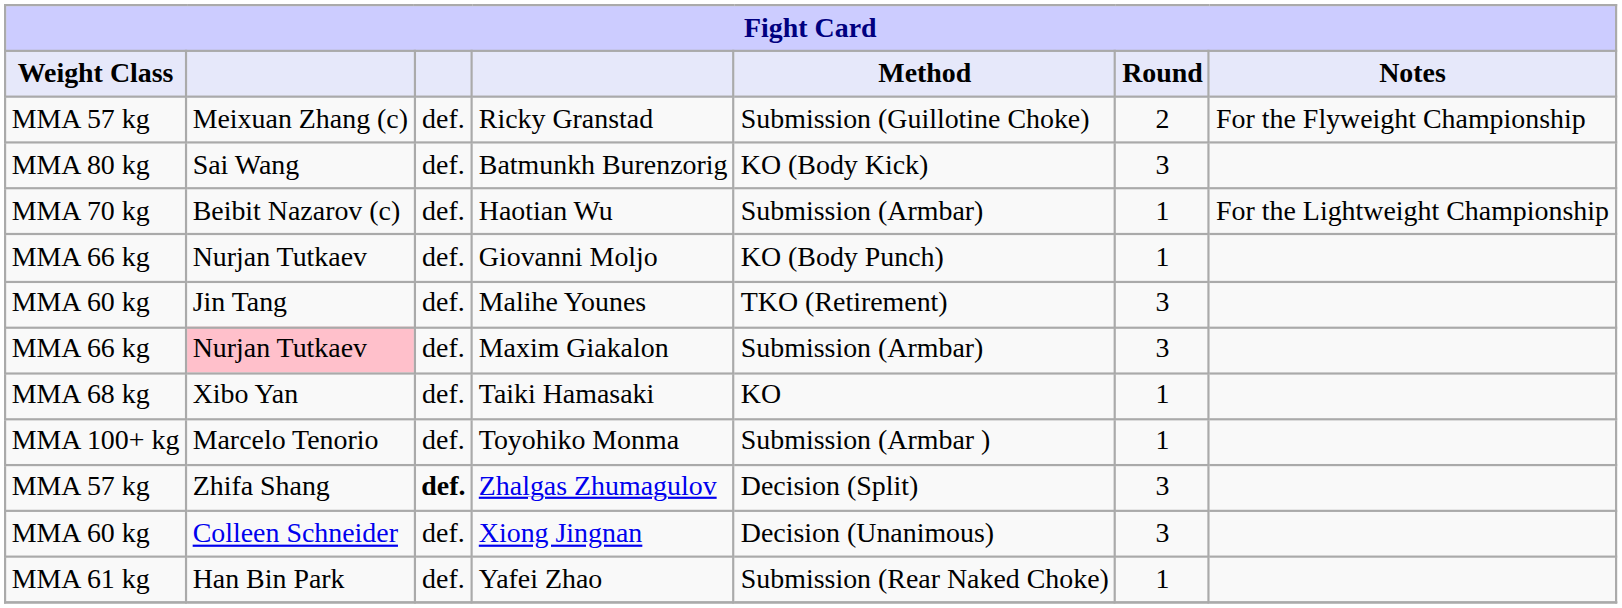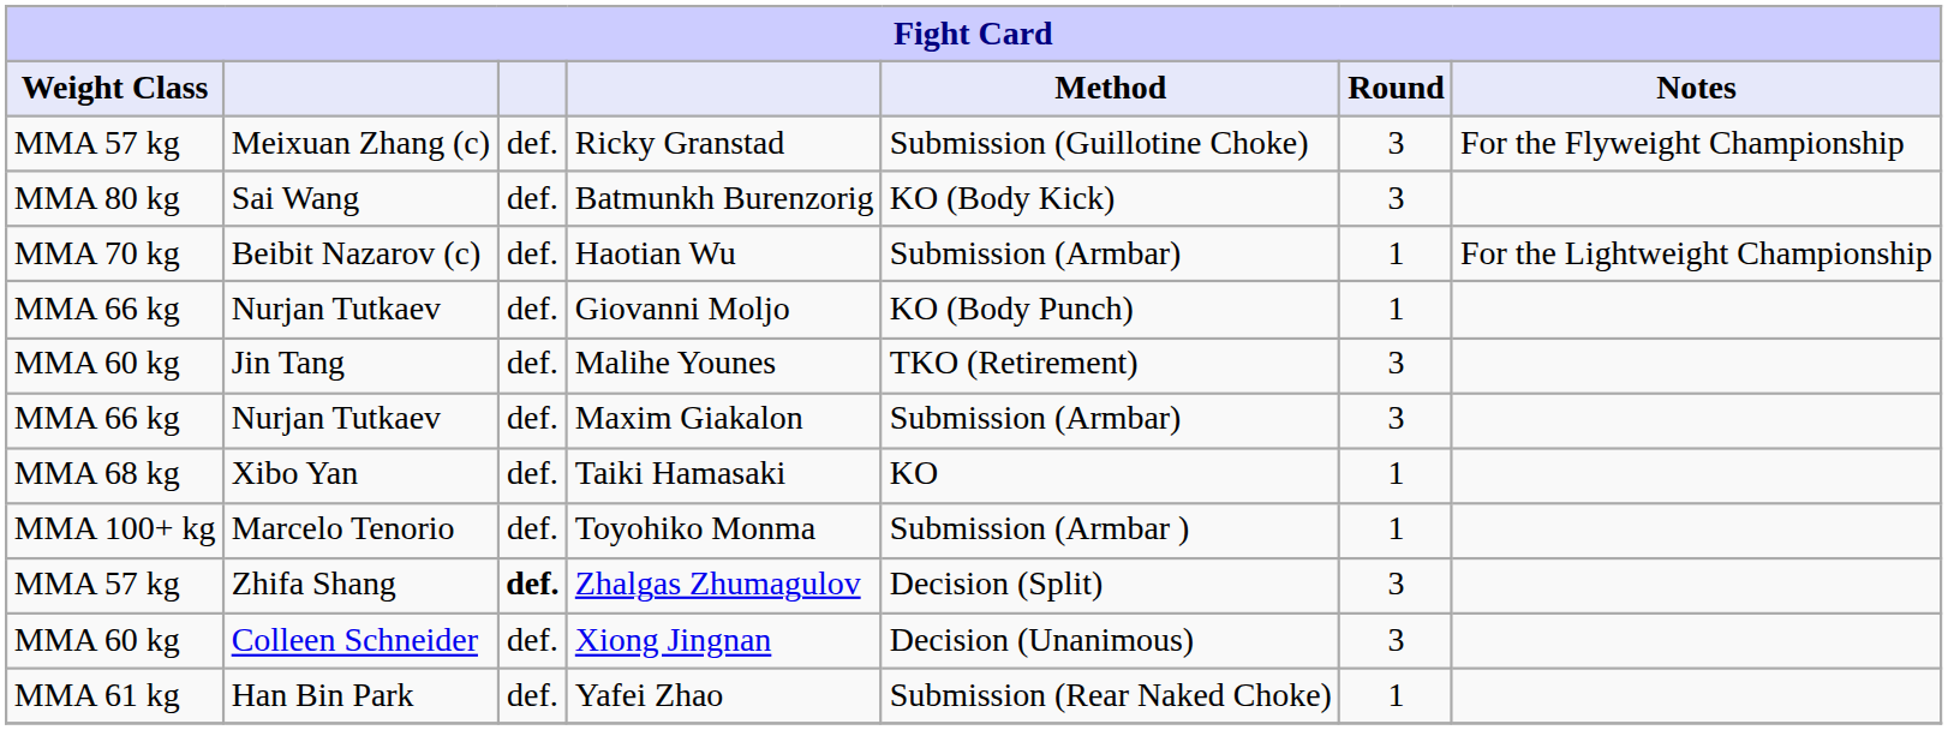 <table class="wikitable" style="font-size: 80%;">
 <tr>
 <th colspan="8" style="background-color: #ccf; color: #000080; text-align: center;"><strong>Fight Card</strong></th>
 </tr>
 <tr>
 <th colspan="1" style="background-color: #E6E8FA; color: #000000; text-align: center;">Weight Class</th>
 <th colspan="1" style="background-color: #E6E8FA; color: #000000; text-align: center;"></th>
 <th colspan="1" style="background-color: #E6E8FA; color: #000000; text-align: center;"></th>
 <th colspan="1" style="background-color: #E6E8FA; color: #000000; text-align: center;"></th>
 <th colspan="1" style="background-color: #E6E8FA; color: #000000; text-align: center;">Method</th>
 <th colspan="1" style="background-color: #E6E8FA; color: #000000; text-align: center;">Round</th>
 <th colspan="1" style="background-color: #E6E8FA; color: #000000; text-align: center;">Notes</th>
 </tr>
 <tr>
 <td>MMA 57 kg</td>
 <td> Meixuan Zhang (c)</td>
 <td align=center>def.</td>
 <td> Ricky Granstad</td>
 <td>Submission (Guillotine Choke)</td>
-<td align=center>2</td>
+<td align=center>3</td>
 <td>For the Flyweight Championship</td>
 </tr>
 <tr>
 <td>MMA 80 kg</td>
 <td> Sai Wang</td>
 <td align=center>def.</td>
 <td> Batmunkh Burenzorig</td>
 <td>KO (Body Kick)</td>
 <td align=center>3</td>
 <td></td>
 </tr>
 <tr>
 <td>MMA 70 kg</td>
 <td> Beibit Nazarov (c)</td>
 <td align=center>def.</td>
 <td> Haotian Wu</td>
 <td>Submission (Armbar)</td>
 <td align=center>1</td>
 <td>For the Lightweight Championship</td>
 </tr>
 <tr>
 <td>MMA 66 kg</td>
 <td> Nurjan Tutkaev</td>
 <td align=center>def.</td>
 <td> Giovanni Moljo</td>
 <td>KO (Body Punch)</td>
 <td align=center>1</td>
 <td></td>
 </tr>
 <tr>
 <td>MMA 60 kg</td>
 <td> Jin Tang</td>
 <td align=center>def.</td>
 <td> Malihe Younes</td>
 <td>TKO (Retirement)</td>
 <td align=center>3</td>
 <td></td>
 </tr>
 <tr>
 <td>MMA 66 kg</td>
-<td style="background: pink;"> Nurjan Tutkaev</td>
+<td> Nurjan Tutkaev</td>
 <td align=center>def.</td>
 <td> Maxim Giakalon</td>
 <td>Submission (Armbar)</td>
 <td align=center>3</td>
 <td></td>
 </tr>
 <tr>
 <td>MMA 68 kg</td>
 <td> Xibo Yan</td>
 <td align=center>def.</td>
 <td> Taiki Hamasaki</td>
 <td>KO</td>
 <td align=center>1</td>
 <td></td>
 </tr>
 <tr>
 <td>MMA 100+ kg</td>
 <td> Marcelo Tenorio</td>
 <td align=center>def.</td>
 <td> Toyohiko Monma</td>
 <td>Submission (Armbar )</td>
 <td align=center>1</td>
 <td></td>
 </tr>
 <tr>
 <td>MMA 57 kg</td>
 <td> Zhifa Shang</td>
 <td align=center><strong>def.</strong></td>
 <td> <a href='#'>Zhalgas Zhumagulov</a></td>
 <td>Decision (Split)</td>
 <td align=center>3</td>
 <td></td>
 </tr>
 <tr>
 <td>MMA 60 kg</td>
 <td> <a href='#'>Colleen Schneider</a></td>
 <td align=center>def.</td>
 <td> <a href='#'>Xiong Jingnan</a></td>
 <td>Decision (Unanimous)</td>
 <td align=center>3</td>
 <td></td>
 </tr>
 <tr>
 <td>MMA 61 kg</td>
 <td> Han Bin Park</td>
 <td align=center>def.</td>
 <td> Yafei Zhao</td>
 <td>Submission (Rear Naked Choke)</td>
 <td align=center>1</td>
 <td></td>
 </tr>
 <tr>
 </tr>
 </table>
